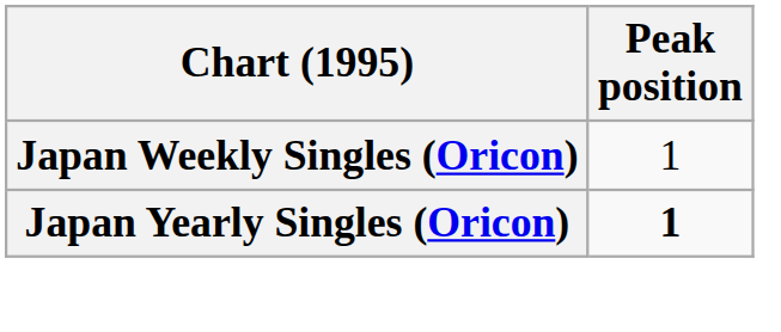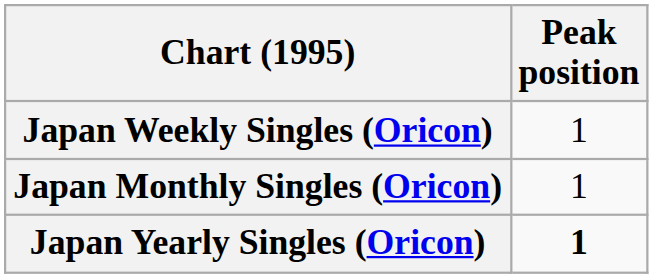 <table class="wikitable sortable plainrowheaders" style="text-align:center;">
 <tr>
 <th scope="col">Chart (1995)</th>
 <th scope="col">Peak<br>position</th>
 </tr>
 <tr>
 <th scope="row">Japan Weekly Singles (<a href='#'>Oricon</a>)</th>
 <td style="text-align:center;">1</td>
 </tr>
 <tr>
+<th scope="row">Japan Monthly Singles (<a href='#'>Oricon</a>)</th>
+<td style="text-align:center;">1</td>
+</tr>
+<tr>
 <th scope="row">Japan Yearly Singles (<a href='#'>Oricon</a>)</th>
 <td style="text-align:center;"><strong>1</strong></td>
 </tr>
 </table>
